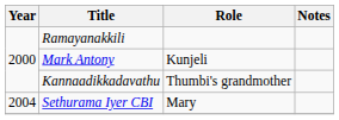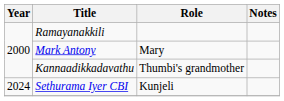 <table class="wikitable sortable">
 <tr>
 <th>Year</th>
 <th>Title</th>
 <th>Role</th>
 <th class="unsortable">Notes</th>
 </tr>
 <tr>
 <td rowspan=3>2000</td>
 <td><em>Ramayanakkili</em></td>
 <td></td>
 <td></td>
 </tr>
 <tr>
 <td><em><a href='#'>Mark Antony</a></em></td>
-<td>Kunjeli</td>
+<td>Mary</td>
 <td></td>
 </tr>
 <tr>
 <td><em>Kannaadikkadavathu</em></td>
 <td>Thumbi's grandmother</td>
 <td></td>
 </tr>
 <tr>
-<td>2004</td>
+<td>2024</td>
 <td><em><a href='#'>Sethurama Iyer CBI</a></em></td>
-<td>Mary</td>
+<td>Kunjeli</td>
 <td></td>
 </tr>
 <tr>
 </tr>
 </table>
